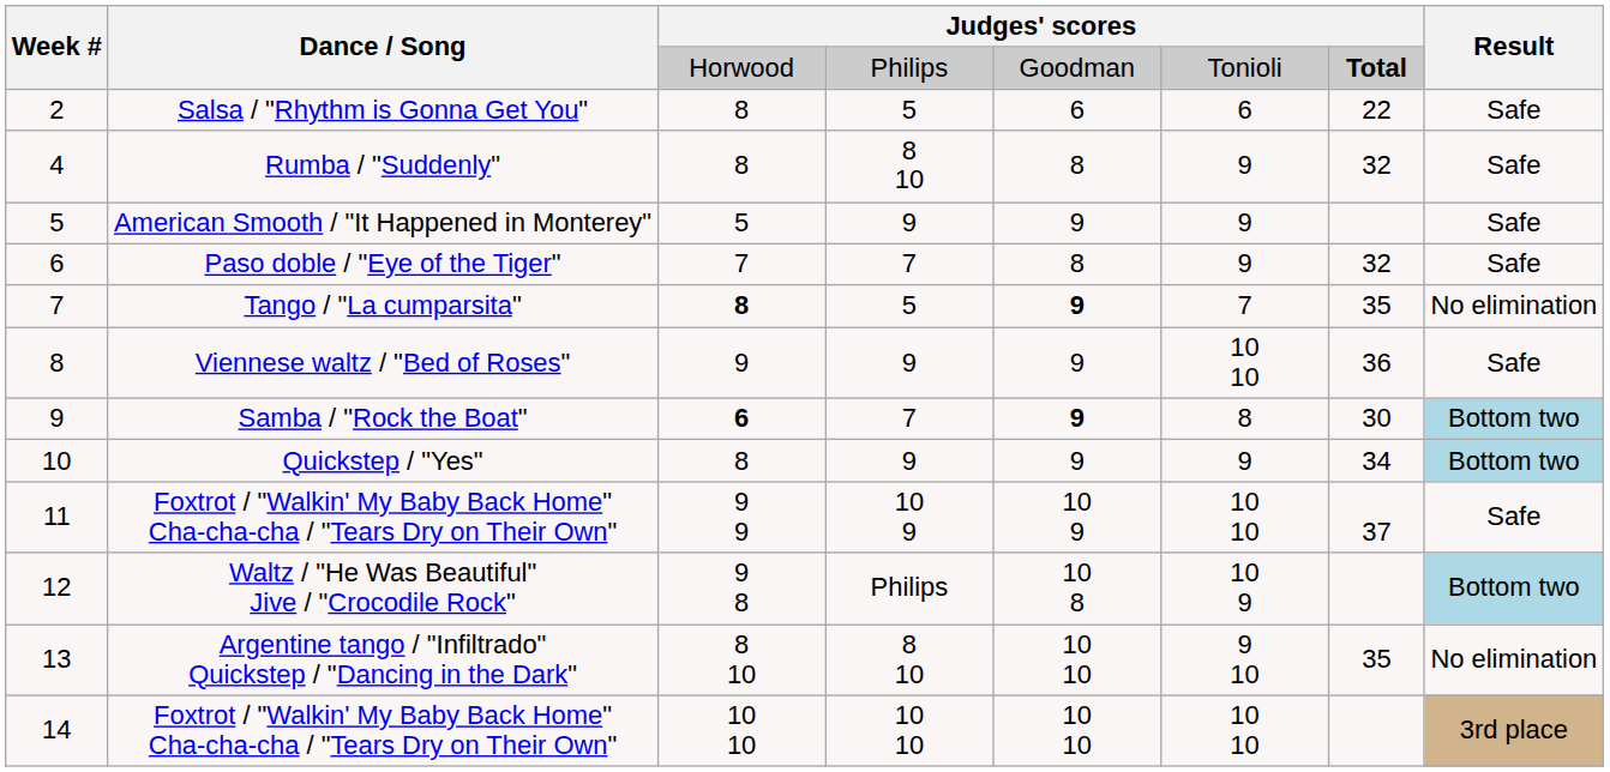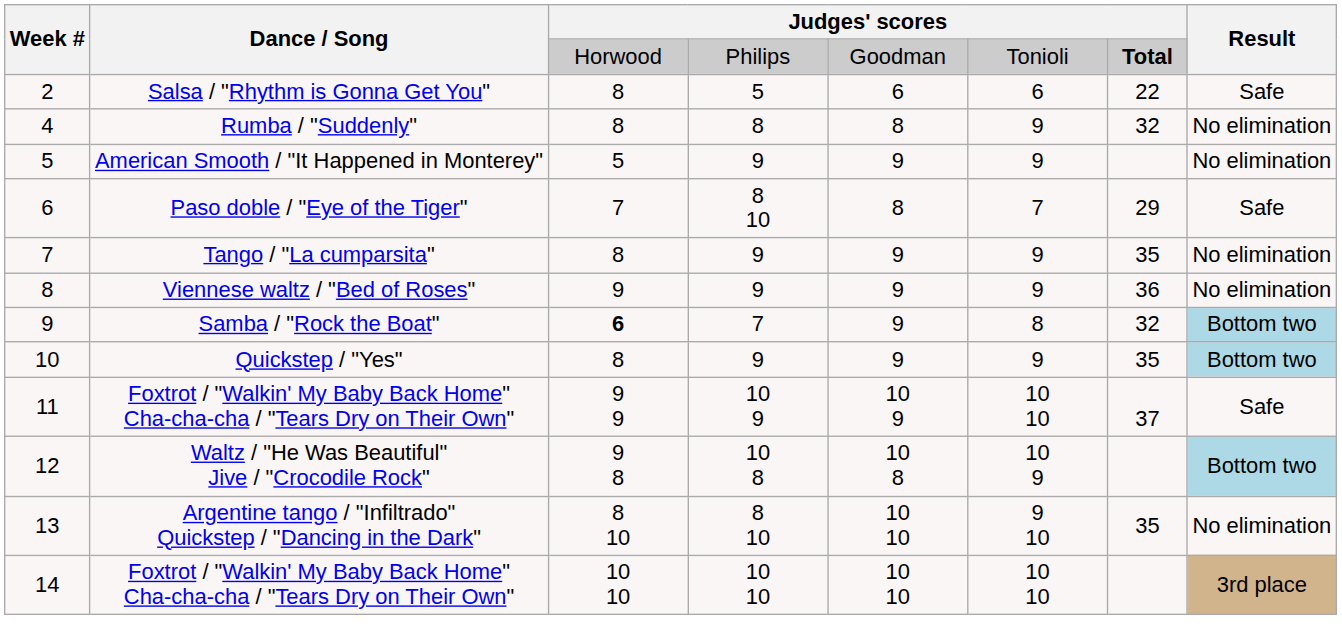 <table class="wikitable collapsible collapsed">
 <tr>
 <th rowspan="2">Week #</th>
 <th rowspan="2">Dance / Song</th>
 <th colspan="5">Judges' scores</th>
 <th rowspan="2">Result</th>
 </tr>
 <tr style="text-align:center; background:#ccc;">
 <td style="width:10.5%; ">Horwood</td>
 <td style="width:10.5%; ">Philips</td>
 <td style="width:10.5%; ">Goodman</td>
 <td style="width:10.5%; ">Tonioli</td>
 <td style="width:6%; "><strong>Total</strong></td>
 </tr>
 <tr style="text-align: center; background:#faf6f6;">
 <td>2</td>
 <td><a href='#'>Salsa</a> / "<a href='#'>Rhythm is Gonna Get You</a>"</td>
 <td>8</td>
 <td>5</td>
 <td>6</td>
 <td>6</td>
 <td>22</td>
 <td>Safe</td>
 </tr>
 <tr style="text-align: center; background:#faf6f6;">
 <td>4</td>
 <td><a href='#'>Rumba</a> / "<a href='#'>Suddenly</a>"</td>
 <td>8</td>
-<td>8<br>10</td>
+<td>8</td>
 <td>8</td>
 <td>9</td>
 <td>32</td>
-<td>Safe</td>
+<td>No elimination</td>
 </tr>
 <tr style="text-align: center; background:#faf6f6;">
 <td>5</td>
 <td><a href='#'>American Smooth</a> / "It Happened in Monterey"</td>
 <td>5</td>
 <td>9</td>
 <td>9</td>
 <td>9</td>
 <td></td>
-<td>Safe</td>
+<td>No elimination</td>
 </tr>
 <tr style="text-align: center; background:#faf6f6;">
 <td>6</td>
 <td><a href='#'>Paso doble</a> / "<a href='#'>Eye of the Tiger</a>"</td>
 <td>7</td>
+<td>8<br>10</td>
+<td>8</td>
 <td>7</td>
-<td>8</td>
-<td>9</td>
-<td>32</td>
+<td>29</td>
 <td>Safe</td>
 </tr>
 <tr style="text-align: center; background:#faf6f6;">
 <td>7</td>
 <td><a href='#'>Tango</a> / "<a href='#'>La cumparsita</a>"</td>
-<td><strong>8</strong></td>
-<td>5</td>
-<td><strong>9</strong></td>
-<td>7</td>
+<td>8</td>
+<td>9</td>
+<td>9</td>
+<td>9</td>
 <td>35</td>
 <td>No elimination</td>
 </tr>
 <tr style="text-align: center; background:#faf6f6;">
 <td>8</td>
 <td><a href='#'>Viennese waltz</a> / "<a href='#'>Bed of Roses</a>"</td>
 <td>9</td>
 <td>9</td>
 <td>9</td>
-<td>10<br>10</td>
+<td>9</td>
 <td>36</td>
-<td>Safe</td>
+<td>No elimination</td>
 </tr>
 <tr style="text-align: center; background:#faf6f6;">
 <td>9</td>
 <td><a href='#'>Samba</a> / "<a href='#'>Rock the Boat</a>"</td>
 <td><strong>6</strong></td>
 <td>7</td>
-<td><strong>9</strong></td>
+<td>9</td>
 <td>8</td>
-<td>30</td>
+<td>32</td>
 <td bgcolor=lightblue>Bottom two</td>
 </tr>
 <tr style="text-align: center; background:#faf6f6;">
 <td>10</td>
 <td><a href='#'>Quickstep</a> / "Yes"</td>
 <td>8</td>
 <td>9</td>
 <td>9</td>
 <td>9</td>
-<td>34</td>
+<td>35</td>
 <td bgcolor=lightblue>Bottom two</td>
 </tr>
 <tr style="text-align: center; background:#faf6f6;">
 <td>11</td>
 <td><a href='#'>Foxtrot</a> / "<a href='#'>Walkin' My Baby Back Home</a>"<br><a href='#'>Cha-cha-cha</a> / "<a href='#'>Tears Dry on Their Own</a>"</td>
 <td>9<br>9</td>
 <td>10<br>9</td>
 <td>10<br>9</td>
 <td>10<br>10</td>
 <td><br>37</td>
 <td>Safe</td>
 </tr>
 <tr style="text-align: center; background:#faf6f6;">
 <td>12</td>
 <td><a href='#'>Waltz</a> / "He Was Beautiful"<br><a href='#'>Jive</a> / "<a href='#'>Crocodile Rock</a>"</td>
 <td>9<br>8</td>
-<td style="width:10.5%; ">Philips</td>
+<td>10<br>8</td>
 <td>10<br>8</td>
 <td>10<br>9</td>
 <td><br></td>
 <td bgcolor=lightblue>Bottom two</td>
 </tr>
 <tr style="text-align: center; background:#faf6f6;">
 <td>13</td>
 <td><a href='#'>Argentine tango</a> / "Infiltrado"<br><a href='#'>Quickstep</a> / "<a href='#'>Dancing in the Dark</a>"</td>
 <td>8<br>10</td>
 <td>8<br>10</td>
 <td>10<br>10</td>
 <td>9<br>10</td>
 <td>35<br></td>
 <td>No elimination</td>
 </tr>
 <tr style="text-align: center; background:#faf6f6;">
 <td>14</td>
 <td><a href='#'>Foxtrot</a> / "<a href='#'>Walkin' My Baby Back Home</a>"<br><a href='#'>Cha-cha-cha</a> / "<a href='#'>Tears Dry on Their Own</a>"</td>
 <td>10<br>10</td>
 <td>10<br>10</td>
 <td>10<br>10</td>
 <td>10<br>10</td>
 <td><br></td>
 <td bgcolor=tan>3rd place</td>
 </tr>
 </table>
